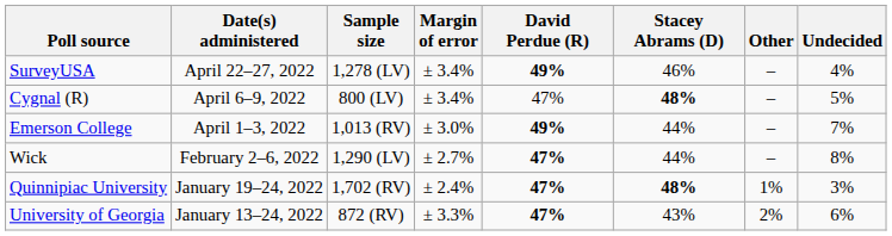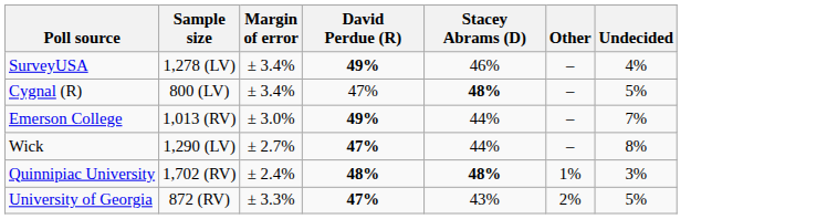 <table class="wikitable" style="font-size:90%;text-align:center;">
 <tr valign=bottom>
 <th>Poll source</th>
-<th>Date(s)<br>administered</th>
 <th>Sample<br>size</th>
 <th>Margin<br>of error</th>
 <th style="width:100px;">David<br>Perdue (R)</th>
 <th style="width:100px;">Stacey<br>Abrams (D)</th>
 <th>Other</th>
 <th>Undecided</th>
 </tr>
 <tr>
 <td style="text-align:left;"><a href='#'>SurveyUSA</a></td>
-<td>April 22–27, 2022</td>
 <td>1,278 (LV)</td>
 <td>± 3.4%</td>
 <td><strong>49%</strong></td>
 <td>46%</td>
 <td>–</td>
 <td>4%</td>
 </tr>
 <tr>
 <td style="text-align:left;"><a href='#'>Cygnal</a> (R)</td>
-<td>April 6–9, 2022</td>
 <td>800 (LV)</td>
 <td>± 3.4%</td>
 <td>47%</td>
 <td><strong>48%</strong></td>
 <td>–</td>
 <td>5%</td>
 </tr>
 <tr>
 <td style="text-align:left;"><a href='#'>Emerson College</a></td>
-<td>April 1–3, 2022</td>
 <td>1,013 (RV)</td>
 <td>± 3.0%</td>
 <td><strong>49%</strong></td>
 <td>44%</td>
 <td>–</td>
 <td>7%</td>
 </tr>
 <tr>
 <td style="text-align:left;">Wick</td>
-<td>February 2–6, 2022</td>
 <td>1,290 (LV)</td>
 <td>± 2.7%</td>
 <td><strong>47%</strong></td>
 <td>44%</td>
 <td>–</td>
 <td>8%</td>
 </tr>
 <tr>
 <td style="text-align:left;"><a href='#'>Quinnipiac University</a></td>
-<td>January 19–24, 2022</td>
 <td>1,702 (RV)</td>
 <td>± 2.4%</td>
-<td><strong>47%</strong></td>
+<td><strong>48%</strong></td>
 <td><strong>48%</strong></td>
 <td>1%</td>
 <td>3%</td>
 </tr>
 <tr>
 <td style="text-align:left;"><a href='#'>University of Georgia</a></td>
-<td>January 13–24, 2022</td>
 <td>872 (RV)</td>
 <td>± 3.3%</td>
 <td><strong>47%</strong></td>
 <td>43%</td>
 <td>2%</td>
-<td>6%</td>
+<td>5%</td>
 </tr>
 </table>
